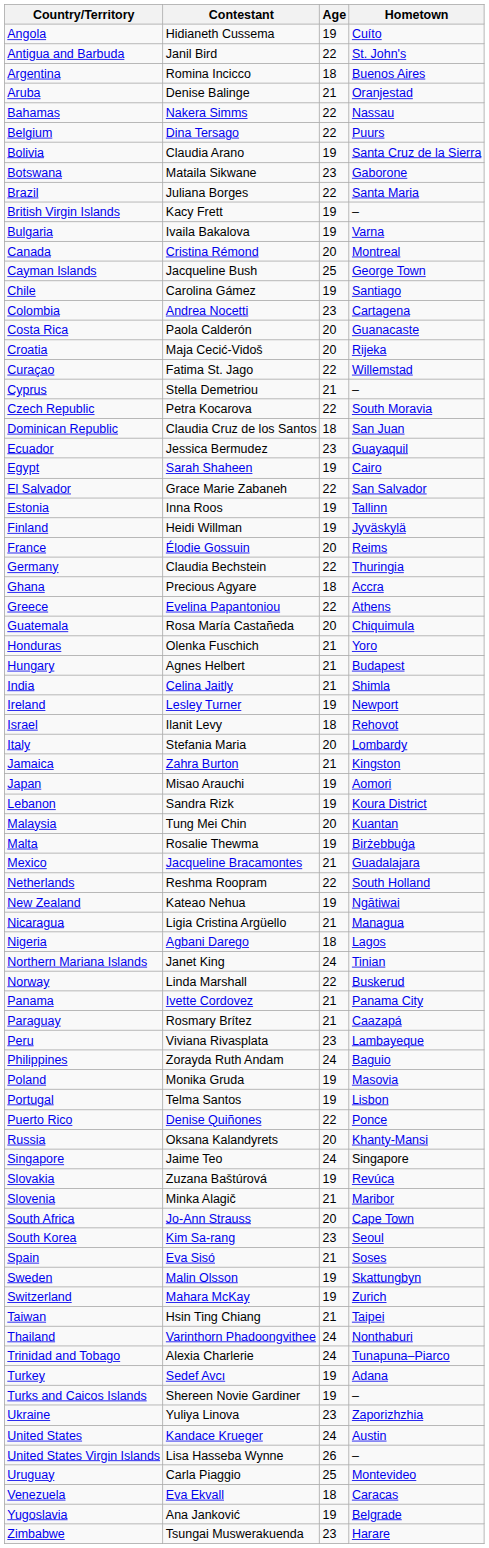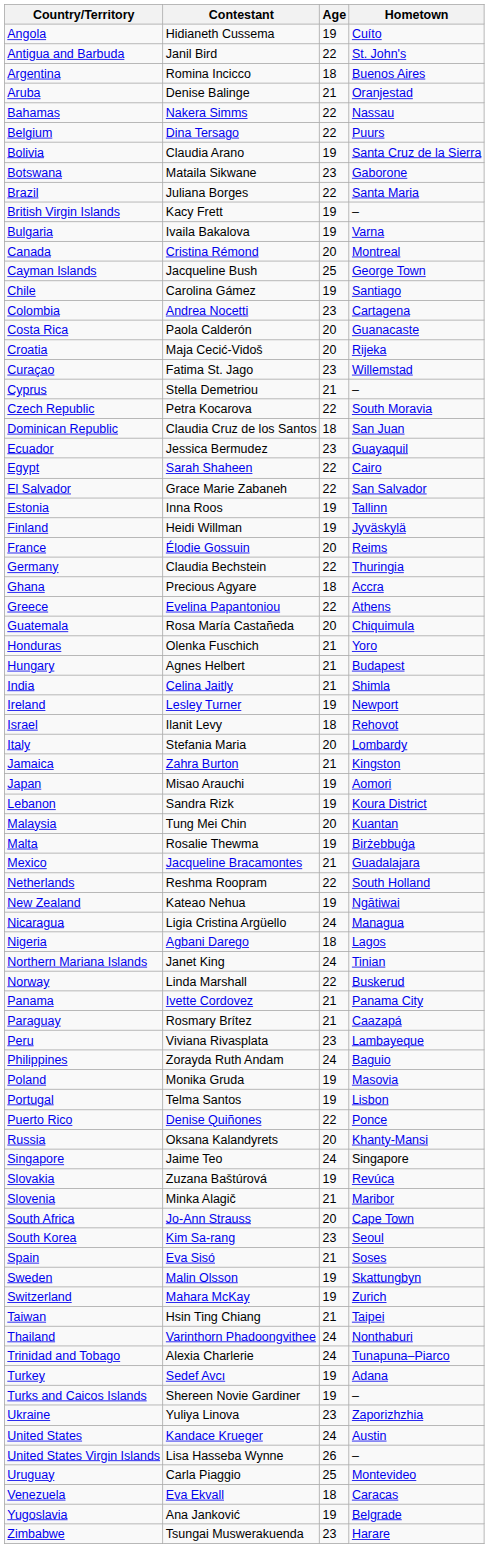 <table class="wikitable sortable" style="font-size: 95%;">
 <tr>
 <th>Country/Territory</th>
 <th>Contestant</th>
 <th>Age</th>
 <th>Hometown</th>
 </tr>
 <tr>
 <td> <a href='#'>Angola</a></td>
 <td>Hidianeth Cussema</td>
 <td>19</td>
 <td><a href='#'>Cuíto</a></td>
 </tr>
 <tr>
 <td> <a href='#'>Antigua and Barbuda</a></td>
 <td>Janil Bird</td>
 <td>22</td>
 <td><a href='#'>St. John's</a></td>
 </tr>
 <tr>
 <td> <a href='#'>Argentina</a></td>
 <td>Romina Incicco</td>
 <td>18</td>
 <td><a href='#'>Buenos Aires</a></td>
 </tr>
 <tr>
 <td> <a href='#'>Aruba</a></td>
 <td>Denise Balinge</td>
 <td>21</td>
 <td><a href='#'>Oranjestad</a></td>
 </tr>
 <tr>
 <td> <a href='#'>Bahamas</a></td>
 <td><a href='#'>Nakera Simms</a></td>
 <td>22</td>
 <td><a href='#'>Nassau</a></td>
 </tr>
 <tr>
 <td> <a href='#'>Belgium</a></td>
 <td><a href='#'>Dina Tersago</a></td>
 <td>22</td>
 <td><a href='#'>Puurs</a></td>
 </tr>
 <tr>
 <td> <a href='#'>Bolivia</a></td>
 <td>Claudia Arano</td>
 <td>19</td>
 <td><a href='#'>Santa Cruz de la Sierra</a></td>
 </tr>
 <tr>
 <td> <a href='#'>Botswana</a></td>
 <td>Mataila Sikwane</td>
 <td>23</td>
 <td><a href='#'>Gaborone</a></td>
 </tr>
 <tr>
 <td> <a href='#'>Brazil</a></td>
 <td>Juliana Borges</td>
 <td>22</td>
 <td><a href='#'>Santa Maria</a></td>
 </tr>
 <tr>
 <td> <a href='#'>British Virgin Islands</a></td>
 <td>Kacy Frett</td>
 <td>19</td>
 <td>–</td>
 </tr>
 <tr>
 <td> <a href='#'>Bulgaria</a></td>
 <td>Ivaila Bakalova</td>
 <td>19</td>
 <td><a href='#'>Varna</a></td>
 </tr>
 <tr>
 <td> <a href='#'>Canada</a></td>
 <td><a href='#'>Cristina Rémond</a></td>
 <td>20</td>
 <td><a href='#'>Montreal</a></td>
 </tr>
 <tr>
 <td> <a href='#'>Cayman Islands</a></td>
 <td>Jacqueline Bush</td>
 <td>25</td>
 <td><a href='#'>George Town</a></td>
 </tr>
 <tr>
 <td> <a href='#'>Chile</a></td>
 <td>Carolina Gámez</td>
 <td>19</td>
 <td><a href='#'>Santiago</a></td>
 </tr>
 <tr>
 <td> <a href='#'>Colombia</a></td>
 <td><a href='#'>Andrea Nocetti</a></td>
 <td>23</td>
 <td><a href='#'>Cartagena</a></td>
 </tr>
 <tr>
 <td> <a href='#'>Costa Rica</a></td>
 <td>Paola Calderón</td>
 <td>20</td>
 <td><a href='#'>Guanacaste</a></td>
 </tr>
 <tr>
 <td> <a href='#'>Croatia</a></td>
 <td>Maja Cecić-Vidoš</td>
 <td>20</td>
 <td><a href='#'>Rijeka</a></td>
 </tr>
 <tr>
 <td> <a href='#'>Curaçao</a></td>
 <td>Fatima St. Jago</td>
-<td>22</td>
+<td>23</td>
 <td><a href='#'>Willemstad</a></td>
 </tr>
 <tr>
 <td> <a href='#'>Cyprus</a></td>
 <td>Stella Demetriou</td>
 <td>21</td>
 <td>–</td>
 </tr>
 <tr>
 <td> <a href='#'>Czech Republic</a></td>
 <td>Petra Kocarova</td>
 <td>22</td>
 <td><a href='#'>South Moravia</a></td>
 </tr>
 <tr>
 <td> <a href='#'>Dominican Republic</a></td>
 <td>Claudia Cruz de los Santos</td>
 <td>18</td>
 <td><a href='#'>San Juan</a></td>
 </tr>
 <tr>
 <td> <a href='#'>Ecuador</a></td>
 <td>Jessica Bermudez</td>
 <td>23</td>
 <td><a href='#'>Guayaquil</a></td>
 </tr>
 <tr>
 <td> <a href='#'>Egypt</a></td>
 <td><a href='#'>Sarah Shaheen</a></td>
-<td>19</td>
+<td>22</td>
 <td><a href='#'>Cairo</a></td>
 </tr>
 <tr>
 <td> <a href='#'>El Salvador</a></td>
 <td>Grace Marie Zabaneh</td>
 <td>22</td>
 <td><a href='#'>San Salvador</a></td>
 </tr>
 <tr>
 <td> <a href='#'>Estonia</a></td>
 <td>Inna Roos</td>
 <td>19</td>
 <td><a href='#'>Tallinn</a></td>
 </tr>
 <tr>
 <td> <a href='#'>Finland</a></td>
 <td>Heidi Willman</td>
 <td>19</td>
 <td><a href='#'>Jyväskylä</a></td>
 </tr>
 <tr>
 <td> <a href='#'>France</a></td>
 <td><a href='#'>Élodie Gossuin</a></td>
 <td>20</td>
 <td><a href='#'>Reims</a></td>
 </tr>
 <tr>
 <td> <a href='#'>Germany</a></td>
 <td>Claudia Bechstein</td>
 <td>22</td>
 <td><a href='#'>Thuringia</a></td>
 </tr>
 <tr>
 <td> <a href='#'>Ghana</a></td>
 <td>Precious Agyare</td>
 <td>18</td>
 <td><a href='#'>Accra</a></td>
 </tr>
 <tr>
 <td> <a href='#'>Greece</a></td>
 <td><a href='#'>Evelina Papantoniou</a></td>
 <td>22</td>
 <td><a href='#'>Athens</a></td>
 </tr>
 <tr>
 <td> <a href='#'>Guatemala</a></td>
 <td>Rosa María Castañeda</td>
 <td>20</td>
 <td><a href='#'>Chiquimula</a></td>
 </tr>
 <tr>
 <td> <a href='#'>Honduras</a></td>
 <td>Olenka Fuschich</td>
 <td>21</td>
 <td><a href='#'>Yoro</a></td>
 </tr>
 <tr>
 <td> <a href='#'>Hungary</a></td>
 <td>Agnes Helbert</td>
 <td>21</td>
 <td><a href='#'>Budapest</a></td>
 </tr>
 <tr>
 <td> <a href='#'>India</a></td>
 <td><a href='#'>Celina Jaitly</a></td>
 <td>21</td>
 <td><a href='#'>Shimla</a></td>
 </tr>
 <tr>
 <td> <a href='#'>Ireland</a></td>
 <td><a href='#'>Lesley Turner</a></td>
 <td>19</td>
 <td><a href='#'>Newport</a></td>
 </tr>
 <tr>
 <td> <a href='#'>Israel</a></td>
 <td>Ilanit Levy</td>
 <td>18</td>
 <td><a href='#'>Rehovot</a></td>
 </tr>
 <tr>
 <td> <a href='#'>Italy</a></td>
 <td>Stefania Maria</td>
 <td>20</td>
 <td><a href='#'>Lombardy</a></td>
 </tr>
 <tr>
 <td> <a href='#'>Jamaica</a></td>
 <td><a href='#'>Zahra Burton</a></td>
 <td>21</td>
 <td><a href='#'>Kingston</a></td>
 </tr>
 <tr>
 <td> <a href='#'>Japan</a></td>
 <td>Misao Arauchi</td>
 <td>19</td>
 <td><a href='#'>Aomori</a></td>
 </tr>
 <tr>
 <td> <a href='#'>Lebanon</a></td>
 <td>Sandra Rizk</td>
 <td>19</td>
 <td><a href='#'>Koura District</a></td>
 </tr>
 <tr>
 <td> <a href='#'>Malaysia</a></td>
 <td>Tung Mei Chin</td>
 <td>20</td>
 <td><a href='#'>Kuantan</a></td>
 </tr>
 <tr>
 <td> <a href='#'>Malta</a></td>
 <td>Rosalie Thewma</td>
 <td>19</td>
 <td><a href='#'>Birżebbuġa</a></td>
 </tr>
 <tr>
 <td> <a href='#'>Mexico</a></td>
 <td><a href='#'>Jacqueline Bracamontes</a></td>
 <td>21</td>
 <td><a href='#'>Guadalajara</a></td>
 </tr>
 <tr>
 <td> <a href='#'>Netherlands</a></td>
 <td>Reshma Roopram</td>
 <td>22</td>
 <td><a href='#'>South Holland</a></td>
 </tr>
 <tr>
 <td> <a href='#'>New Zealand</a></td>
 <td>Kateao Nehua</td>
 <td>19</td>
 <td><a href='#'>Ngātiwai</a></td>
 </tr>
 <tr>
 <td> <a href='#'>Nicaragua</a></td>
 <td>Ligia Cristina Argüello</td>
-<td>21</td>
+<td>24</td>
 <td><a href='#'>Managua</a></td>
 </tr>
 <tr>
 <td> <a href='#'>Nigeria</a></td>
 <td><a href='#'>Agbani Darego</a></td>
 <td>18</td>
 <td><a href='#'>Lagos</a></td>
 </tr>
 <tr>
 <td> <a href='#'>Northern Mariana Islands</a></td>
 <td>Janet King</td>
 <td>24</td>
 <td><a href='#'>Tinian</a></td>
 </tr>
 <tr>
 <td> <a href='#'>Norway</a></td>
 <td>Linda Marshall</td>
 <td>22</td>
 <td><a href='#'>Buskerud</a></td>
 </tr>
 <tr>
 <td> <a href='#'>Panama</a></td>
 <td><a href='#'>Ivette Cordovez</a></td>
 <td>21</td>
 <td><a href='#'>Panama City</a></td>
 </tr>
 <tr>
 <td> <a href='#'>Paraguay</a></td>
 <td>Rosmary Brítez</td>
 <td>21</td>
 <td><a href='#'>Caazapá</a></td>
 </tr>
 <tr>
 <td> <a href='#'>Peru</a></td>
 <td>Viviana Rivasplata</td>
 <td>23</td>
 <td><a href='#'>Lambayeque</a></td>
 </tr>
 <tr>
 <td> <a href='#'>Philippines</a></td>
 <td>Zorayda Ruth Andam</td>
 <td>24</td>
 <td><a href='#'>Baguio</a></td>
 </tr>
 <tr>
 <td> <a href='#'>Poland</a></td>
 <td>Monika Gruda</td>
 <td>19</td>
 <td><a href='#'>Masovia</a></td>
 </tr>
 <tr>
 <td> <a href='#'>Portugal</a></td>
 <td>Telma Santos</td>
 <td>19</td>
 <td><a href='#'>Lisbon</a></td>
 </tr>
 <tr>
 <td> <a href='#'>Puerto Rico</a></td>
 <td><a href='#'>Denise Quiñones</a></td>
 <td>22</td>
 <td><a href='#'>Ponce</a></td>
 </tr>
 <tr>
 <td> <a href='#'>Russia</a></td>
 <td>Oksana Kalandyrets</td>
 <td>20</td>
 <td><a href='#'>Khanty-Mansi</a></td>
 </tr>
 <tr>
 <td> <a href='#'>Singapore</a></td>
 <td>Jaime Teo</td>
 <td>24</td>
 <td>Singapore</td>
 </tr>
 <tr>
 <td> <a href='#'>Slovakia</a></td>
 <td>Zuzana Baštúrová</td>
 <td>19</td>
 <td><a href='#'>Revúca</a></td>
 </tr>
 <tr>
 <td> <a href='#'>Slovenia</a></td>
 <td>Minka Alagič</td>
 <td>21</td>
 <td><a href='#'>Maribor</a></td>
 </tr>
 <tr>
 <td> <a href='#'>South Africa</a></td>
 <td><a href='#'>Jo-Ann Strauss</a></td>
 <td>20</td>
 <td><a href='#'>Cape Town</a></td>
 </tr>
 <tr>
 <td> <a href='#'>South Korea</a></td>
 <td><a href='#'>Kim Sa-rang</a></td>
 <td>23</td>
 <td><a href='#'>Seoul</a></td>
 </tr>
 <tr>
 <td> <a href='#'>Spain</a></td>
 <td><a href='#'>Eva Sisó</a></td>
 <td>21</td>
 <td><a href='#'>Soses</a></td>
 </tr>
 <tr>
 <td> <a href='#'>Sweden</a></td>
 <td><a href='#'>Malin Olsson</a></td>
 <td>19</td>
 <td><a href='#'>Skattungbyn</a></td>
 </tr>
 <tr>
 <td> <a href='#'>Switzerland</a></td>
 <td><a href='#'>Mahara McKay</a></td>
 <td>19</td>
 <td><a href='#'>Zurich</a></td>
 </tr>
 <tr>
 <td> <a href='#'>Taiwan</a></td>
 <td>Hsin Ting Chiang</td>
 <td>21</td>
 <td><a href='#'>Taipei</a></td>
 </tr>
 <tr>
 <td> <a href='#'>Thailand</a></td>
 <td><a href='#'>Varinthorn Phadoongvithee</a></td>
 <td>24</td>
 <td><a href='#'>Nonthaburi</a></td>
 </tr>
 <tr>
 <td> <a href='#'>Trinidad and Tobago</a></td>
 <td>Alexia Charlerie</td>
 <td>24</td>
 <td><a href='#'>Tunapuna–Piarco</a></td>
 </tr>
 <tr>
 <td> <a href='#'>Turkey</a></td>
 <td><a href='#'>Sedef Avcı</a></td>
 <td>19</td>
 <td><a href='#'>Adana</a></td>
 </tr>
 <tr>
 <td> <a href='#'>Turks and Caicos Islands</a></td>
 <td>Shereen Novie Gardiner</td>
 <td>19</td>
 <td>–</td>
 </tr>
 <tr>
 <td> <a href='#'>Ukraine</a></td>
 <td>Yuliya Linova</td>
 <td>23</td>
 <td><a href='#'>Zaporizhzhia</a></td>
 </tr>
 <tr>
 <td> <a href='#'>United States</a></td>
 <td><a href='#'>Kandace Krueger</a></td>
 <td>24</td>
 <td><a href='#'>Austin</a></td>
 </tr>
 <tr>
 <td> <a href='#'>United States Virgin Islands</a></td>
 <td>Lisa Hasseba Wynne</td>
 <td>26</td>
 <td>–</td>
 </tr>
 <tr>
 <td> <a href='#'>Uruguay</a></td>
 <td>Carla Piaggio</td>
 <td>25</td>
 <td><a href='#'>Montevideo</a></td>
 </tr>
 <tr>
 <td> <a href='#'>Venezuela</a></td>
 <td><a href='#'>Eva Ekvall</a></td>
 <td>18</td>
 <td><a href='#'>Caracas</a></td>
 </tr>
 <tr>
 <td> <a href='#'>Yugoslavia</a></td>
 <td>Ana Janković</td>
 <td>19</td>
 <td><a href='#'>Belgrade</a></td>
 </tr>
 <tr>
 <td> <a href='#'>Zimbabwe</a></td>
 <td>Tsungai Muswerakuenda</td>
 <td>23</td>
 <td><a href='#'>Harare</a></td>
 </tr>
 </table>
